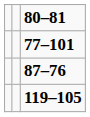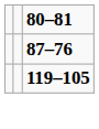 <table class="wikitable">
 <tr>
 <td></td>
 <td></td>
 <td><strong>80–81</strong></td>
-</tr>
-<tr>
-<td></td>
-<td></td>
-<td><strong>77–101</strong></td>
 </tr>
 <tr>
 <td></td>
 <td></td>
 <td><strong>87–76</strong></td>
 </tr>
 <tr>
 <td></td>
 <td></td>
 <td><strong>119–105</strong></td>
 </tr>
 </table>
